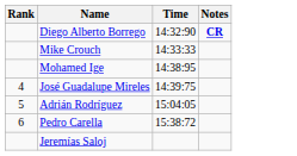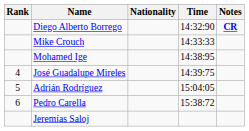 <table class="wikitable sortable" style="text-align:center">
 <tr>
 <th>Rank</th>
 <th>Name</th>
+<th>Nationality</th>
 <th>Time</th>
 <th>Notes</th>
 </tr>
 <tr>
 <td></td>
 <td align=left><a href='#'>Diego Alberto Borrego</a></td>
+<td align=left></td>
 <td>14:32:90</td>
 <td><a href='#'><strong>CR</strong></a></td>
 </tr>
 <tr>
 <td></td>
 <td align=left><a href='#'>Mike Crouch</a></td>
+<td align=left></td>
 <td>14:33:33</td>
 <td></td>
 </tr>
 <tr>
 <td></td>
 <td align=left><a href='#'>Mohamed Ige</a></td>
+<td align=left></td>
 <td>14:38:95</td>
 <td></td>
 </tr>
 <tr>
 <td>4</td>
 <td align=left><a href='#'>José Guadalupe Mireles</a></td>
+<td align=left></td>
 <td>14:39:75</td>
 <td></td>
 </tr>
 <tr>
 <td>5</td>
 <td align=left><a href='#'>Adrián Rodríguez</a></td>
+<td align=left></td>
 <td>15:04:05</td>
 <td></td>
 </tr>
 <tr>
 <td>6</td>
 <td align=left><a href='#'>Pedro Carella</a></td>
+<td align=left></td>
 <td>15:38:72</td>
 <td></td>
 </tr>
 <tr>
 <td></td>
 <td align=left><a href='#'>Jeremías Saloj</a></td>
+<td align=left></td>
 <td></td>
 <td></td>
 </tr>
 </table>
